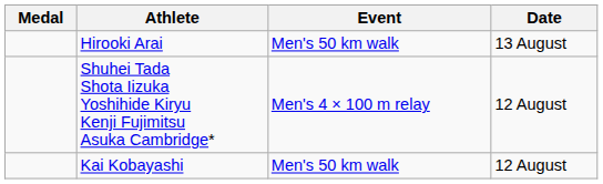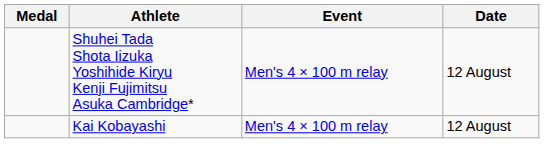 <table class="wikitable" style="font-size:90%" width=60%>
 <tr>
 <th>Medal</th>
 <th>Athlete</th>
 <th>Event</th>
 <th>Date</th>
-</tr>
-<tr>
-<td></td>
-<td><a href='#'>Hirooki Arai</a></td>
-<td><a href='#'>Men's 50 km walk</a></td>
-<td>13 August</td>
 </tr>
 <tr>
 <td></td>
 <td><a href='#'>Shuhei Tada</a><br><a href='#'>Shota Iizuka</a><br><a href='#'>Yoshihide Kiryu</a><br><a href='#'>Kenji Fujimitsu</a><br><a href='#'>Asuka Cambridge</a>*</td>
 <td><a href='#'>Men's 4 × 100 m relay</a></td>
 <td>12 August</td>
 </tr>
 <tr>
 <td></td>
 <td><a href='#'>Kai Kobayashi</a></td>
-<td><a href='#'>Men's 50 km walk</a></td>
+<td><a href='#'>Men's 4 × 100 m relay</a></td>
 <td>12 August</td>
 </tr>
 </table>
